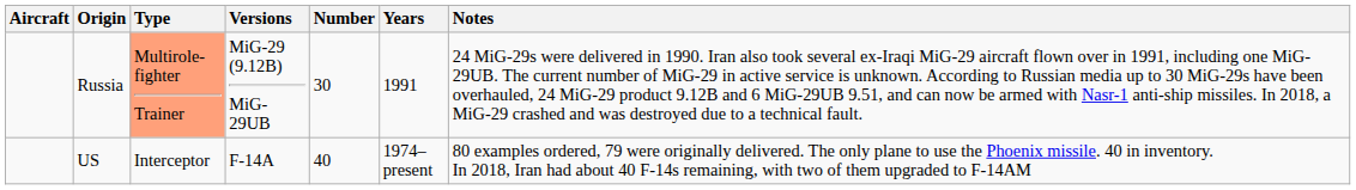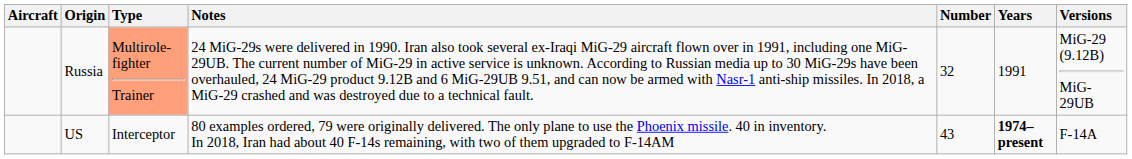 <table class="wikitable">
 <tr>
 <th style="text-align: left;">Aircraft</th>
 <th style="text-align: left;">Origin</th>
 <th style="text-align: left;">Type</th>
-<th style="text-align: left;">Versions</th>
+<th style="text-align: left;">Notes</th>
 <th style="text-align: left;">Number</th>
 <th style="text-align: left;">Years</th>
-<th style="text-align: left;">Notes</th>
+<th style="text-align: left;">Versions</th>
 </tr>
 <tr>
 <td></td>
 <td>Russia</td>
 <td style="background: lightsalmon;">Multirole-fighter<hr>Trainer</td>
+<td>24 MiG-29s were delivered in 1990. Iran also took several ex-Iraqi MiG-29 aircraft flown over in 1991, including one MiG-29UB. The current number of MiG-29 in active service is unknown. According to Russian media up to 30 MiG-29s have been overhauled, 24 MiG-29 product 9.12B and 6 MiG-29UB 9.51, and can now be armed with <a href='#'>Nasr-1</a> anti-ship missiles. In 2018, a MiG-29 crashed and was destroyed due to a technical fault.</td>
+<td>32</td>
+<td>1991</td>
 <td>MiG-29 (9.12B)<hr>MiG-29UB</td>
-<td>30</td>
-<td>1991</td>
-<td>24 MiG-29s were delivered in 1990. Iran also took several ex-Iraqi MiG-29 aircraft flown over in 1991, including one MiG-29UB. The current number of MiG-29 in active service is unknown. According to Russian media up to 30 MiG-29s have been overhauled, 24 MiG-29 product 9.12B and 6 MiG-29UB 9.51, and can now be armed with <a href='#'>Nasr-1</a> anti-ship missiles. In 2018, a MiG-29 crashed and was destroyed due to a technical fault.</td>
 </tr>
 <tr>
 <td></td>
 <td>US</td>
 <td>Interceptor</td>
+<td>80 examples ordered, 79 were originally delivered. The only plane to use the <a href='#'>Phoenix missile</a>. 40 in inventory.<br>In 2018, Iran had about 40 F-14s remaining, with two of them upgraded to F-14AM</td>
+<td>43</td>
+<td><strong>1974–present</strong></td>
 <td>F-14A</td>
-<td>40</td>
-<td>1974–present</td>
-<td>80 examples ordered, 79 were originally delivered. The only plane to use the <a href='#'>Phoenix missile</a>. 40 in inventory.<br>In 2018, Iran had about 40 F-14s remaining, with two of them upgraded to F-14AM</td>
 </tr>
 </table>
